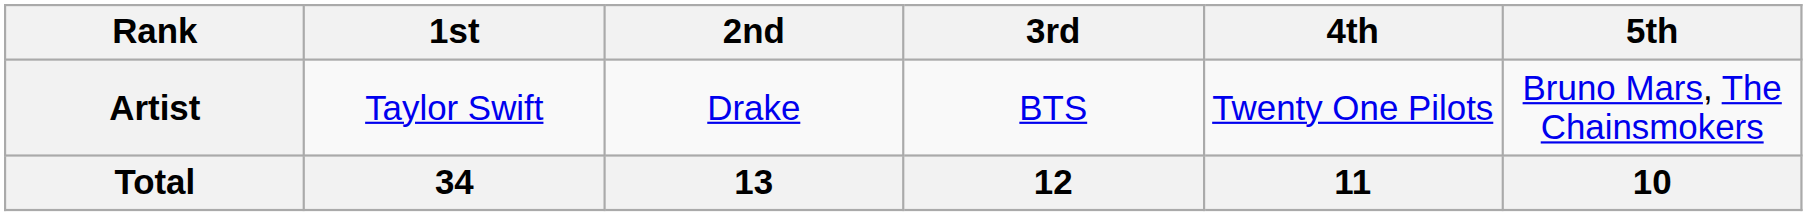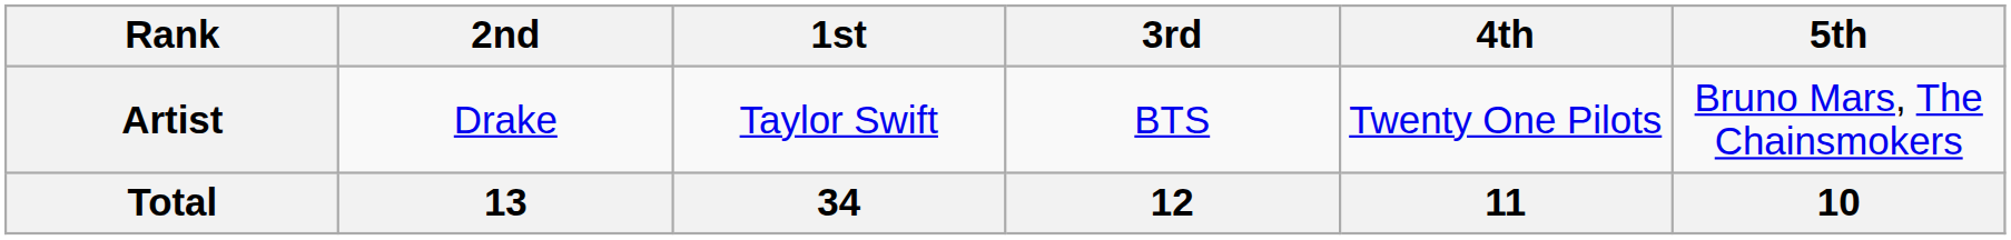 <table class="wikitable">
 <tr>
 <th style="width:130px;">Rank</th>
+<th style="width:130px;">2nd</th>
 <th style="width:130px;">1st</th>
-<th style="width:130px;">2nd</th>
 <th style="width:130px;">3rd</th>
 <th style="width:130px;">4th</th>
 <th style="width:130px;">5th</th>
 </tr>
 <tr align=center>
 <th>Artist</th>
+<td><a href='#'>Drake</a></td>
 <td><a href='#'>Taylor Swift</a></td>
-<td><a href='#'>Drake</a></td>
 <td><a href='#'>BTS</a></td>
 <td><a href='#'>Twenty One Pilots</a></td>
 <td><a href='#'>Bruno Mars</a>, <a href='#'>The Chainsmokers</a></td>
 </tr>
 <tr style="text-align:center;"|-align=center>
 <th>Total</th>
+<th>13</th>
 <th>34</th>
-<th>13</th>
 <th>12</th>
 <th>11</th>
 <th>10</th>
 </tr>
 </table>
